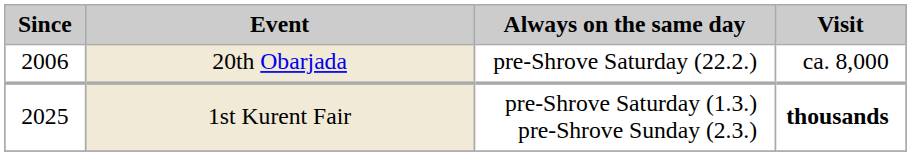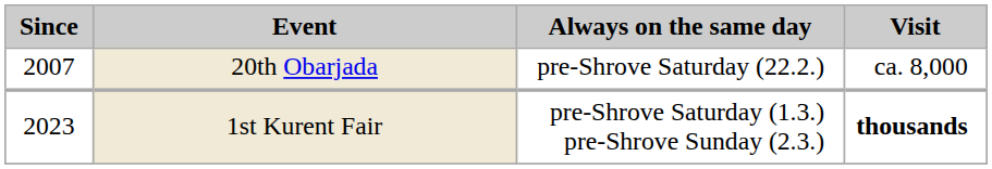 <table class="wikitable plainrowheaders" cellpadding="3" cellspacing="0" border="1" style="background:#fff; font-size:86%; line-height:16px; border:grey solid 1px; border-collapse:collapse;">
 <tr>
 <th scope="col" style="background:#ccc; width:40px;">Since</th>
 <th scope="col" style="background:#ccc; width:220px;">Event</th>
 <th scope="col" style="background:#ccc; width:168px;">Always on the same day</th>
 <th scope="col" style="background:#ccc; width:70px;">Visit</th>
 </tr>
 <tr>
-<td align=center>2006</td>
+<td align=center>2007</td>
 <td align=center bgcolor=#F0EAD6>20th <a href='#'>Obarjada</a></td>
 <td align=right>pre-Shrove Saturday (22.2.)  </td>
 <td align=right>ca. 8,000  </td>
 </tr>
 <tr>
-<td align=center style="border-top-width:2px">2025</td>
+<td align=center style="border-top-width:2px">2023</td>
 <td align=center bgcolor=#F0EAD6  style="border-top-width:2px">1st Kurent Fair</td>
 <td align=right style="border-top-width:2px">pre-Shrove Saturday (1.3.)  <br>pre-Shrove Sunday (2.3.)  </td>
 <td align=right style="border-top-width:2px"><strong>thousands  </strong></td>
 </tr>
 </table>
